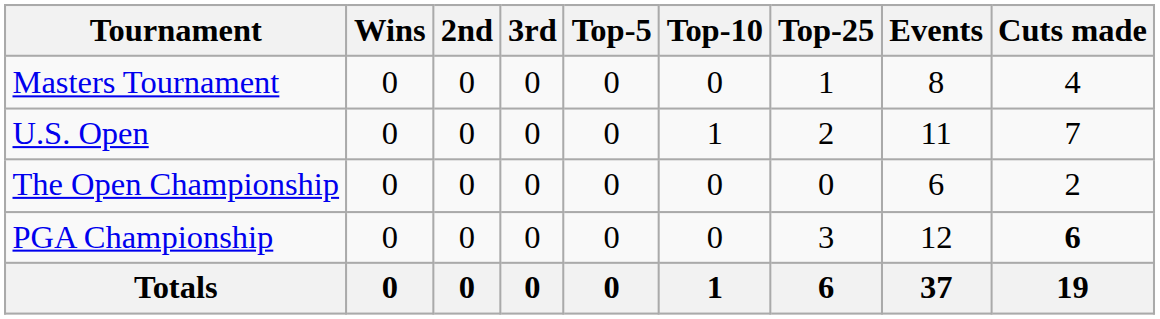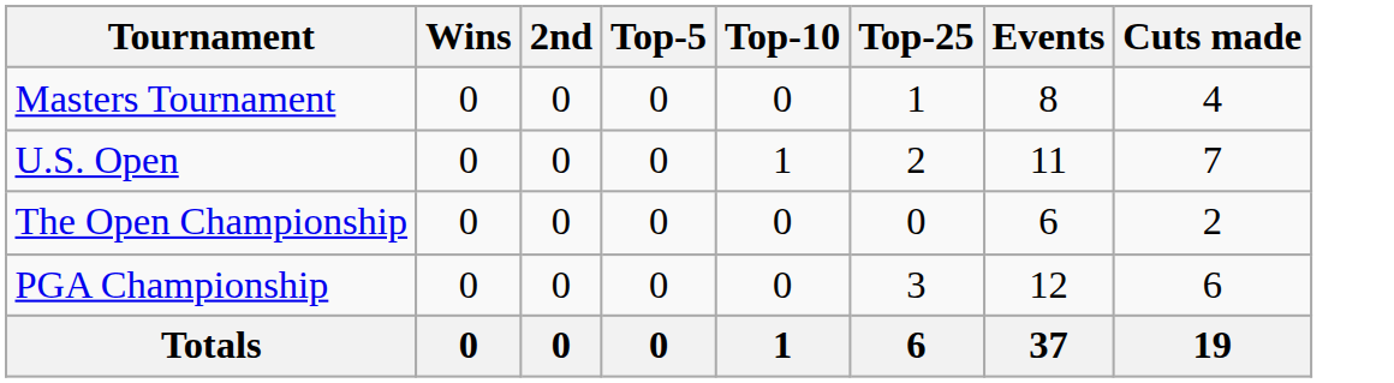 <table class=wikitable style=text-align:center>
 <tr>
 <th>Tournament</th>
 <th>Wins</th>
 <th>2nd</th>
-<th>3rd</th>
 <th>Top-5</th>
 <th>Top-10</th>
 <th>Top-25</th>
 <th>Events</th>
 <th>Cuts made</th>
 </tr>
 <tr>
 <td align=left><a href='#'>Masters Tournament</a></td>
 <td>0</td>
 <td>0</td>
 <td>0</td>
 <td>0</td>
-<td>0</td>
 <td>1</td>
 <td>8</td>
 <td>4</td>
 </tr>
 <tr>
 <td align=left><a href='#'>U.S. Open</a></td>
-<td>0</td>
 <td>0</td>
 <td>0</td>
 <td>0</td>
 <td>1</td>
 <td>2</td>
 <td>11</td>
 <td>7</td>
 </tr>
 <tr>
 <td align=left><a href='#'>The Open Championship</a></td>
 <td>0</td>
 <td>0</td>
 <td>0</td>
 <td>0</td>
 <td>0</td>
-<td>0</td>
 <td>6</td>
 <td>2</td>
 </tr>
 <tr>
 <td align=left><a href='#'>PGA Championship</a></td>
 <td>0</td>
 <td>0</td>
 <td>0</td>
 <td>0</td>
-<td>0</td>
 <td>3</td>
 <td>12</td>
-<td><strong>6</strong></td>
+<td>6</td>
 </tr>
 <tr>
 <th>Totals</th>
-<th>0</th>
 <th>0</th>
 <th>0</th>
 <th>0</th>
 <th>1</th>
 <th>6</th>
 <th>37</th>
 <th>19</th>
 </tr>
 </table>
